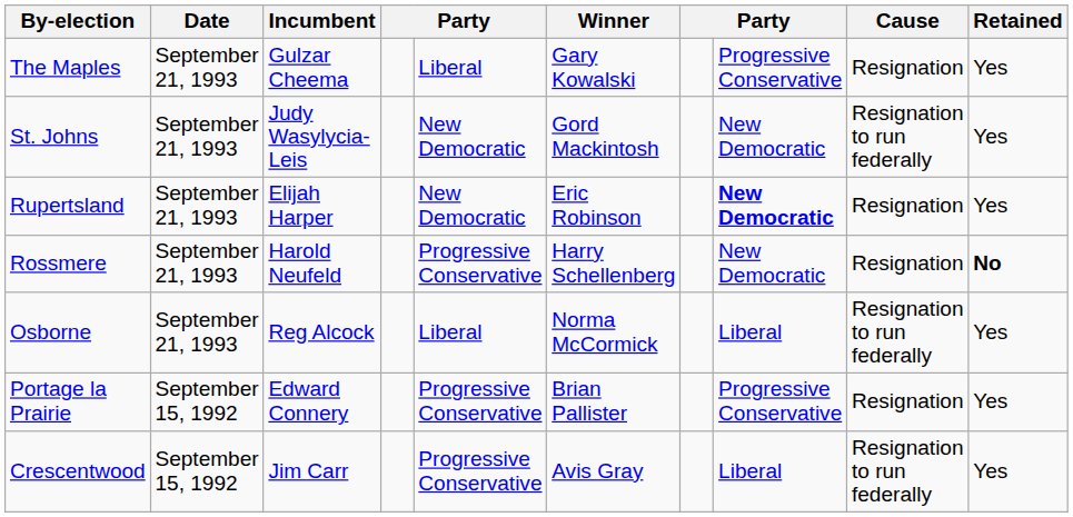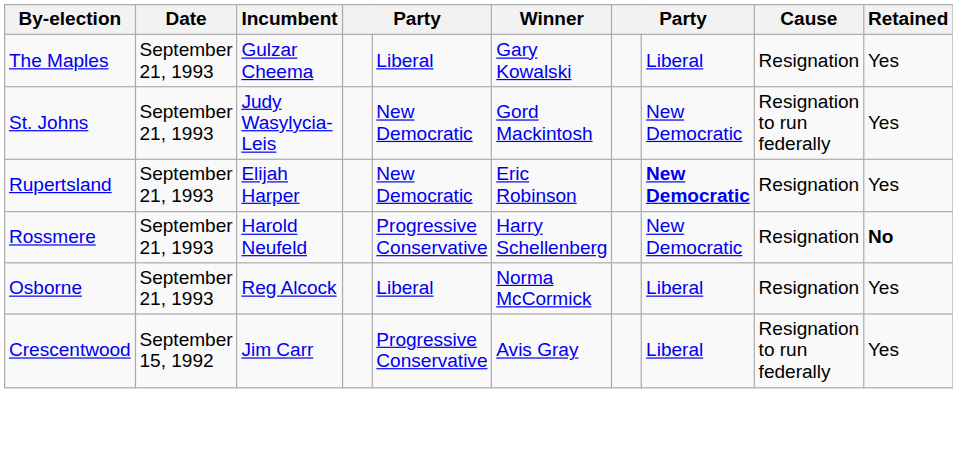 <table class="wikitable" style="width:100%">
 <tr>
 <th>By-election</th>
 <th>Date</th>
 <th>Incumbent</th>
 <th colspan="2">Party</th>
 <th>Winner</th>
 <th colspan="2">Party</th>
 <th>Cause</th>
 <th>Retained</th>
 </tr>
 <tr>
 <td><a href='#'>The Maples</a></td>
 <td>September 21, 1993</td>
 <td><a href='#'>Gulzar Cheema</a></td>
 <td>    </td>
 <td><a href='#'>Liberal</a></td>
 <td><a href='#'>Gary Kowalski</a></td>
 <td>    </td>
-<td><a href='#'>Progressive Conservative</a></td>
+<td><a href='#'>Liberal</a></td>
 <td>Resignation</td>
 <td>Yes</td>
 </tr>
 <tr>
 <td><a href='#'>St. Johns</a></td>
 <td>September 21, 1993</td>
 <td><a href='#'>Judy Wasylycia-Leis</a></td>
 <td>    </td>
 <td><a href='#'>New Democratic</a></td>
 <td><a href='#'>Gord Mackintosh</a></td>
 <td>    </td>
 <td><a href='#'>New Democratic</a></td>
 <td>Resignation to run federally</td>
 <td>Yes</td>
 </tr>
 <tr>
 <td><a href='#'>Rupertsland</a></td>
 <td>September 21, 1993</td>
 <td><a href='#'>Elijah Harper</a></td>
 <td>    </td>
 <td><a href='#'>New Democratic</a></td>
 <td><a href='#'>Eric Robinson</a></td>
 <td>    </td>
 <td><strong><a href='#'>New Democratic</a></strong></td>
 <td>Resignation</td>
 <td>Yes</td>
 </tr>
 <tr>
 <td><a href='#'>Rossmere</a></td>
 <td>September 21, 1993</td>
 <td><a href='#'>Harold Neufeld</a></td>
 <td>    </td>
 <td><a href='#'>Progressive Conservative</a></td>
 <td><a href='#'>Harry Schellenberg</a></td>
 <td>    </td>
 <td><a href='#'>New Democratic</a></td>
 <td>Resignation</td>
 <td><strong>No</strong></td>
 </tr>
 <tr>
 <td><a href='#'>Osborne</a></td>
 <td>September 21, 1993</td>
 <td><a href='#'>Reg Alcock</a></td>
 <td>    </td>
 <td><a href='#'>Liberal</a></td>
 <td><a href='#'>Norma McCormick</a></td>
 <td>    </td>
 <td><a href='#'>Liberal</a></td>
-<td>Resignation to run federally</td>
-<td>Yes</td>
-</tr>
-<tr>
-<td><a href='#'>Portage la Prairie</a></td>
-<td>September 15, 1992</td>
-<td><a href='#'>Edward Connery</a></td>
-<td>    </td>
-<td><a href='#'>Progressive Conservative</a></td>
-<td><a href='#'>Brian Pallister</a></td>
-<td>    </td>
-<td><a href='#'>Progressive Conservative</a></td>
 <td>Resignation</td>
 <td>Yes</td>
 </tr>
 <tr>
 <td><a href='#'>Crescentwood</a></td>
 <td>September 15, 1992</td>
 <td><a href='#'>Jim Carr</a></td>
 <td>    </td>
 <td><a href='#'>Progressive Conservative</a></td>
 <td><a href='#'>Avis Gray</a></td>
 <td>    </td>
 <td><a href='#'>Liberal</a></td>
 <td>Resignation to run federally</td>
 <td>Yes</td>
 </tr>
 </table>
